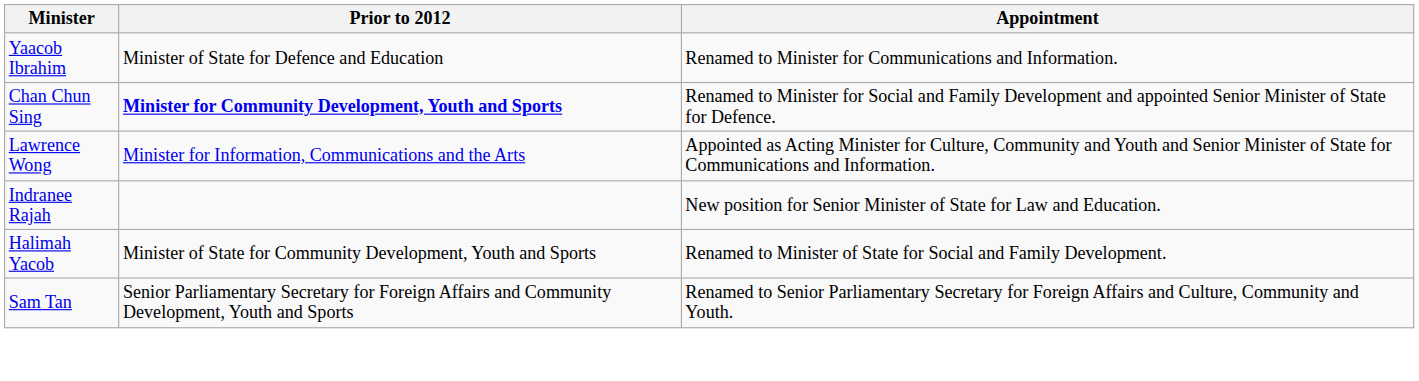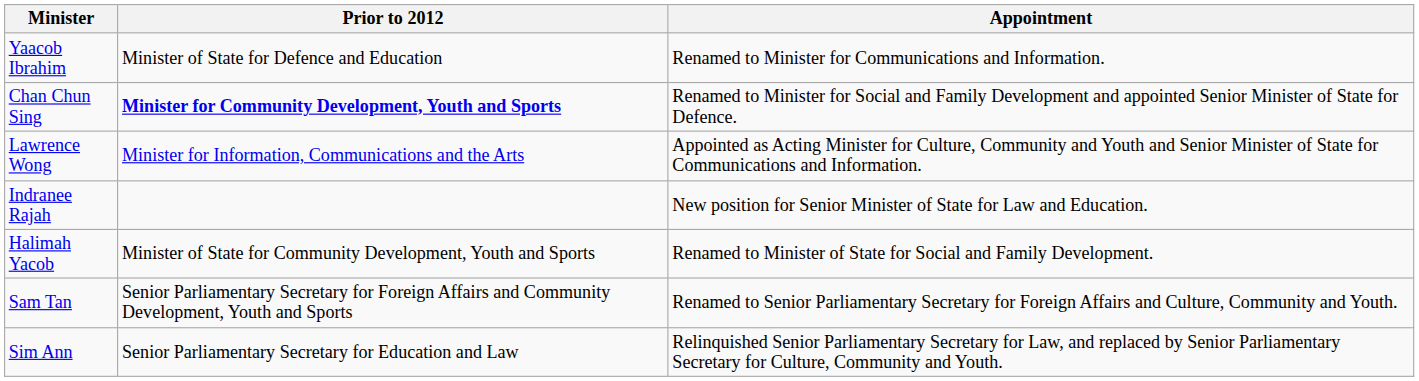 <table class="wikitable">
 <tr>
 <th>Minister</th>
 <th>Prior to 2012</th>
 <th>Appointment</th>
 </tr>
 <tr>
 <td><a href='#'>Yaacob Ibrahim</a></td>
 <td>Minister of State for Defence and Education</td>
 <td>Renamed to Minister for Communications and Information.</td>
 </tr>
 <tr>
 <td><a href='#'>Chan Chun Sing</a></td>
 <td><strong><a href='#'>Minister for Community Development, Youth and Sports</a></strong></td>
 <td>Renamed to Minister for Social and Family Development and appointed Senior Minister of State for Defence.</td>
 </tr>
 <tr>
 <td><a href='#'>Lawrence Wong</a></td>
 <td><a href='#'>Minister for Information, Communications and the Arts</a></td>
 <td>Appointed as Acting Minister for Culture, Community and Youth and Senior Minister of State for Communications and Information.</td>
 </tr>
 <tr>
 <td><a href='#'>Indranee Rajah</a></td>
 <td></td>
 <td>New position for Senior Minister of State for Law and Education.</td>
 </tr>
 <tr>
 <td><a href='#'>Halimah Yacob</a></td>
 <td>Minister of State for Community Development, Youth and Sports</td>
 <td>Renamed to Minister of State for Social and Family Development.</td>
 </tr>
 <tr>
 <td><a href='#'>Sam Tan</a></td>
 <td>Senior Parliamentary Secretary for Foreign Affairs and Community Development, Youth and Sports</td>
 <td>Renamed to Senior Parliamentary Secretary for Foreign Affairs and Culture, Community and Youth.</td>
 </tr>
+<tr>
+<td><a href='#'>Sim Ann</a></td>
+<td>Senior Parliamentary Secretary for Education and Law</td>
+<td>Relinquished Senior Parliamentary Secretary for Law, and replaced by Senior Parliamentary Secretary for Culture, Community and Youth.</td>
+</tr>
 </table>
